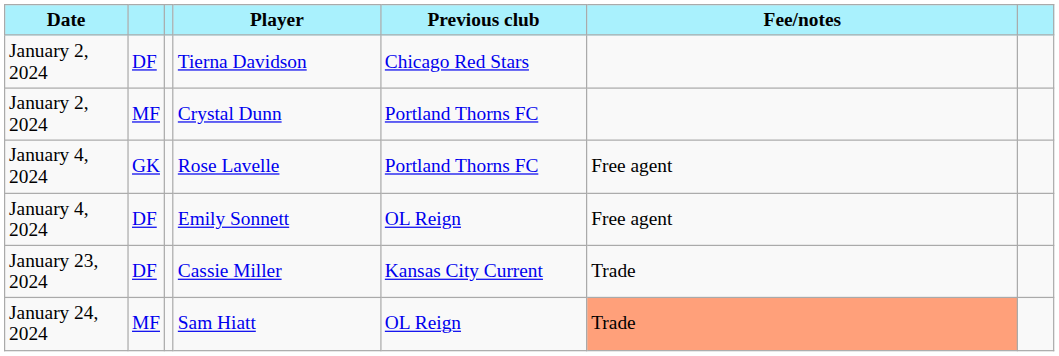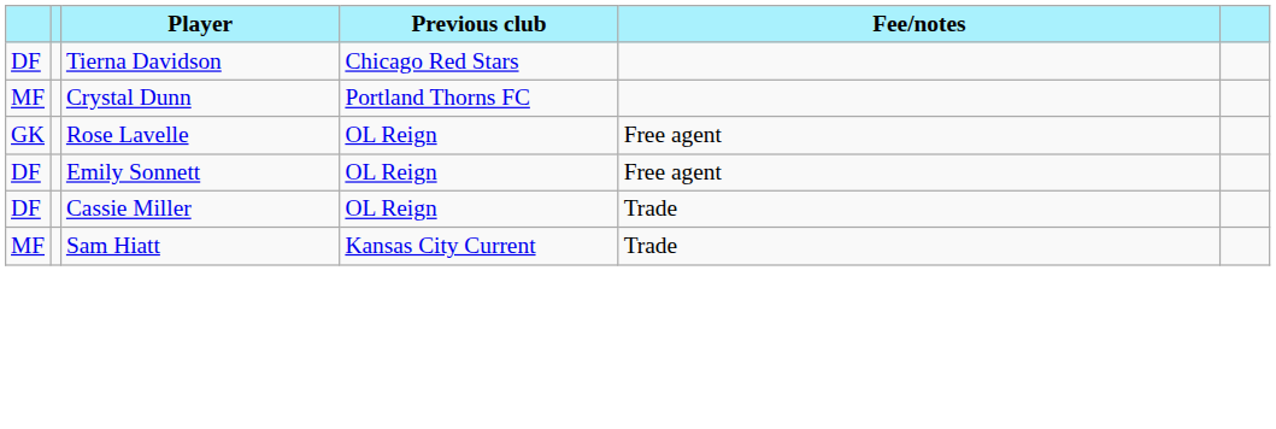 <table class="wikitable sortable">
 <tr>
-<th scope="col" data-sort-type="date" style="background:#A9F1FD; color:#000; width:110px;">Date</th>
 <th scope="col" style="background:#A9F1FD; color:#000;"></th>
 <th scope="col" style="background:#A9F1FD; color:#000;"></th>
 <th scope="col" style="background:#A9F1FD; color:#000; width:200px;">Player</th>
 <th scope="col" style="background:#A9F1FD; color:#000; width:200px;">Previous club</th>
 <th scope="col" style="background:#A9F1FD; color:#000; width:450px;">Fee/notes</th>
 <th scope="col" style="background:#A9F1FD; color:#000; width:30px;"></th>
 </tr>
 <tr>
-<td>January 2, 2024</td>
 <td><a href='#'>DF</a></td>
 <td></td>
 <td><a href='#'>Tierna Davidson</a></td>
 <td> <a href='#'>Chicago Red Stars</a></td>
 <td></td>
 <td></td>
 </tr>
 <tr>
-<td>January 2, 2024</td>
 <td><a href='#'>MF</a></td>
 <td></td>
 <td><a href='#'>Crystal Dunn</a></td>
 <td> <a href='#'>Portland Thorns FC</a></td>
 <td></td>
 <td></td>
 </tr>
 <tr>
-<td>January 4, 2024</td>
 <td><a href='#'>GK</a></td>
 <td></td>
 <td><a href='#'>Rose Lavelle</a></td>
-<td> <a href='#'>Portland Thorns FC</a></td>
+<td> <a href='#'>OL Reign</a></td>
 <td>Free agent</td>
 <td></td>
 </tr>
 <tr>
-<td>January 4, 2024</td>
 <td><a href='#'>DF</a></td>
 <td></td>
 <td><a href='#'>Emily Sonnett</a></td>
 <td> <a href='#'>OL Reign</a></td>
 <td>Free agent</td>
 <td></td>
 </tr>
 <tr>
-<td>January 23, 2024</td>
 <td><a href='#'>DF</a></td>
 <td></td>
 <td><a href='#'>Cassie Miller</a></td>
+<td> <a href='#'>OL Reign</a></td>
+<td>Trade</td>
+<td></td>
+</tr>
+<tr>
+<td><a href='#'>MF</a></td>
+<td></td>
+<td><a href='#'>Sam Hiatt</a></td>
 <td> <a href='#'>Kansas City Current</a></td>
 <td>Trade</td>
 <td></td>
 </tr>
-<tr>
-<td>January 24, 2024</td>
-<td><a href='#'>MF</a></td>
-<td></td>
-<td><a href='#'>Sam Hiatt</a></td>
-<td> <a href='#'>OL Reign</a></td>
-<td style="background: lightsalmon;">Trade</td>
-<td></td>
-</tr>
 </table>
